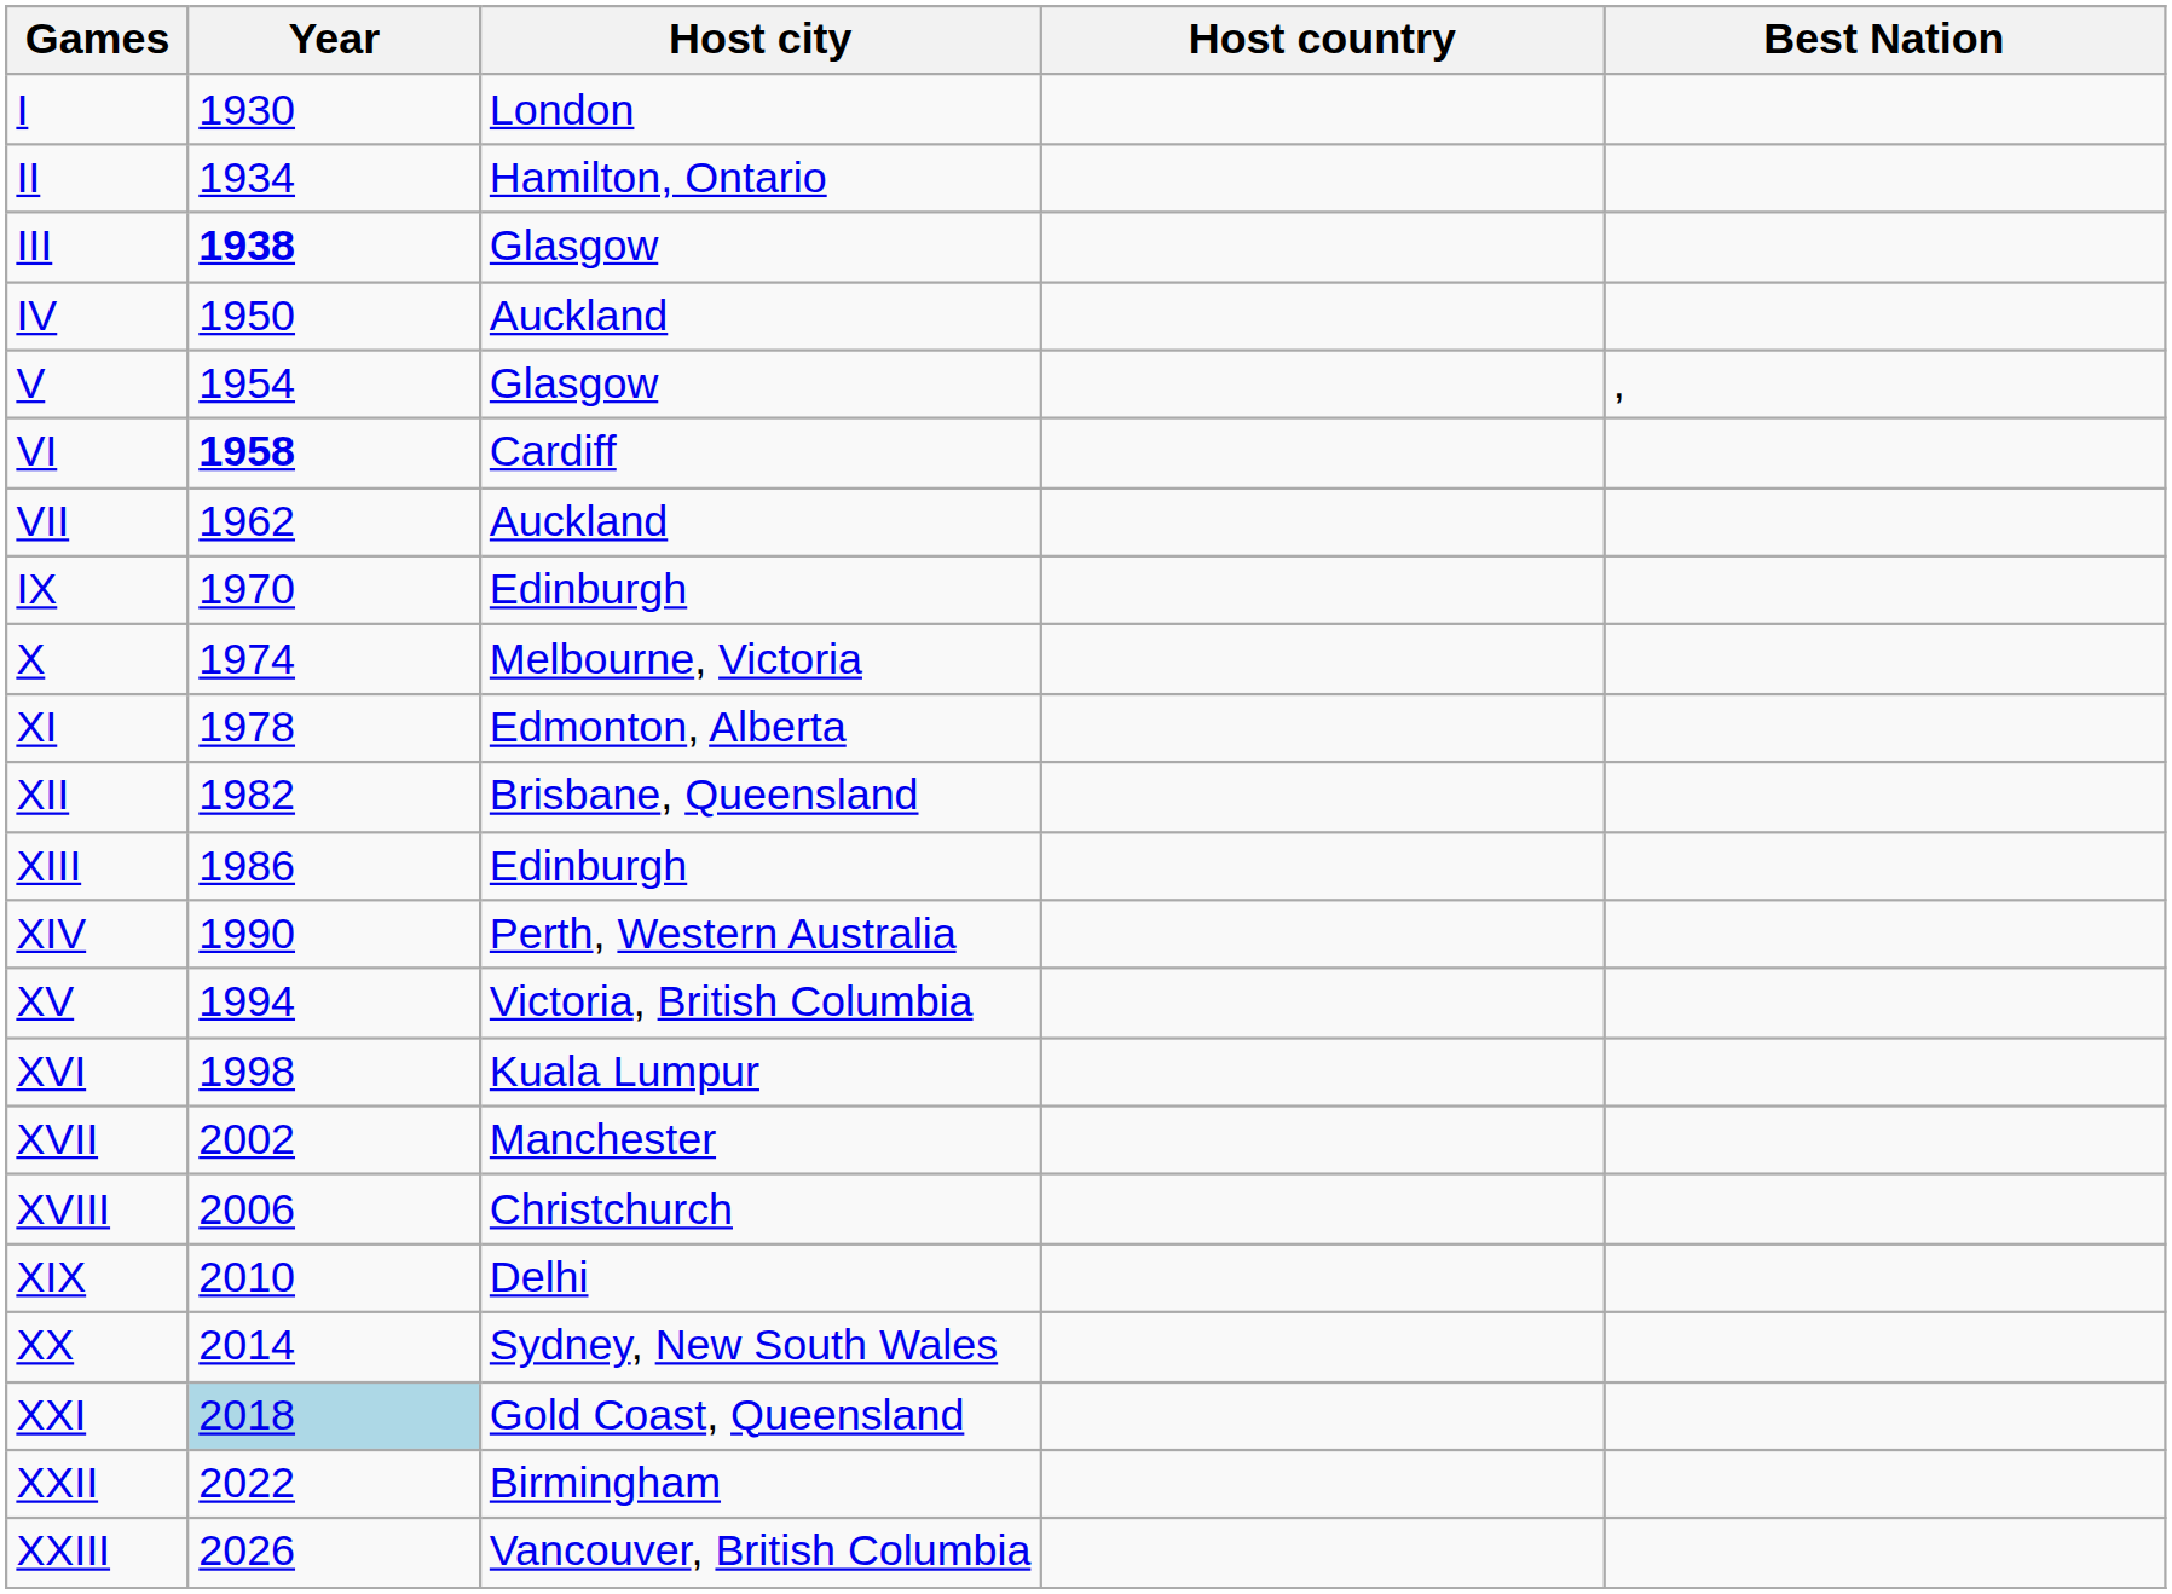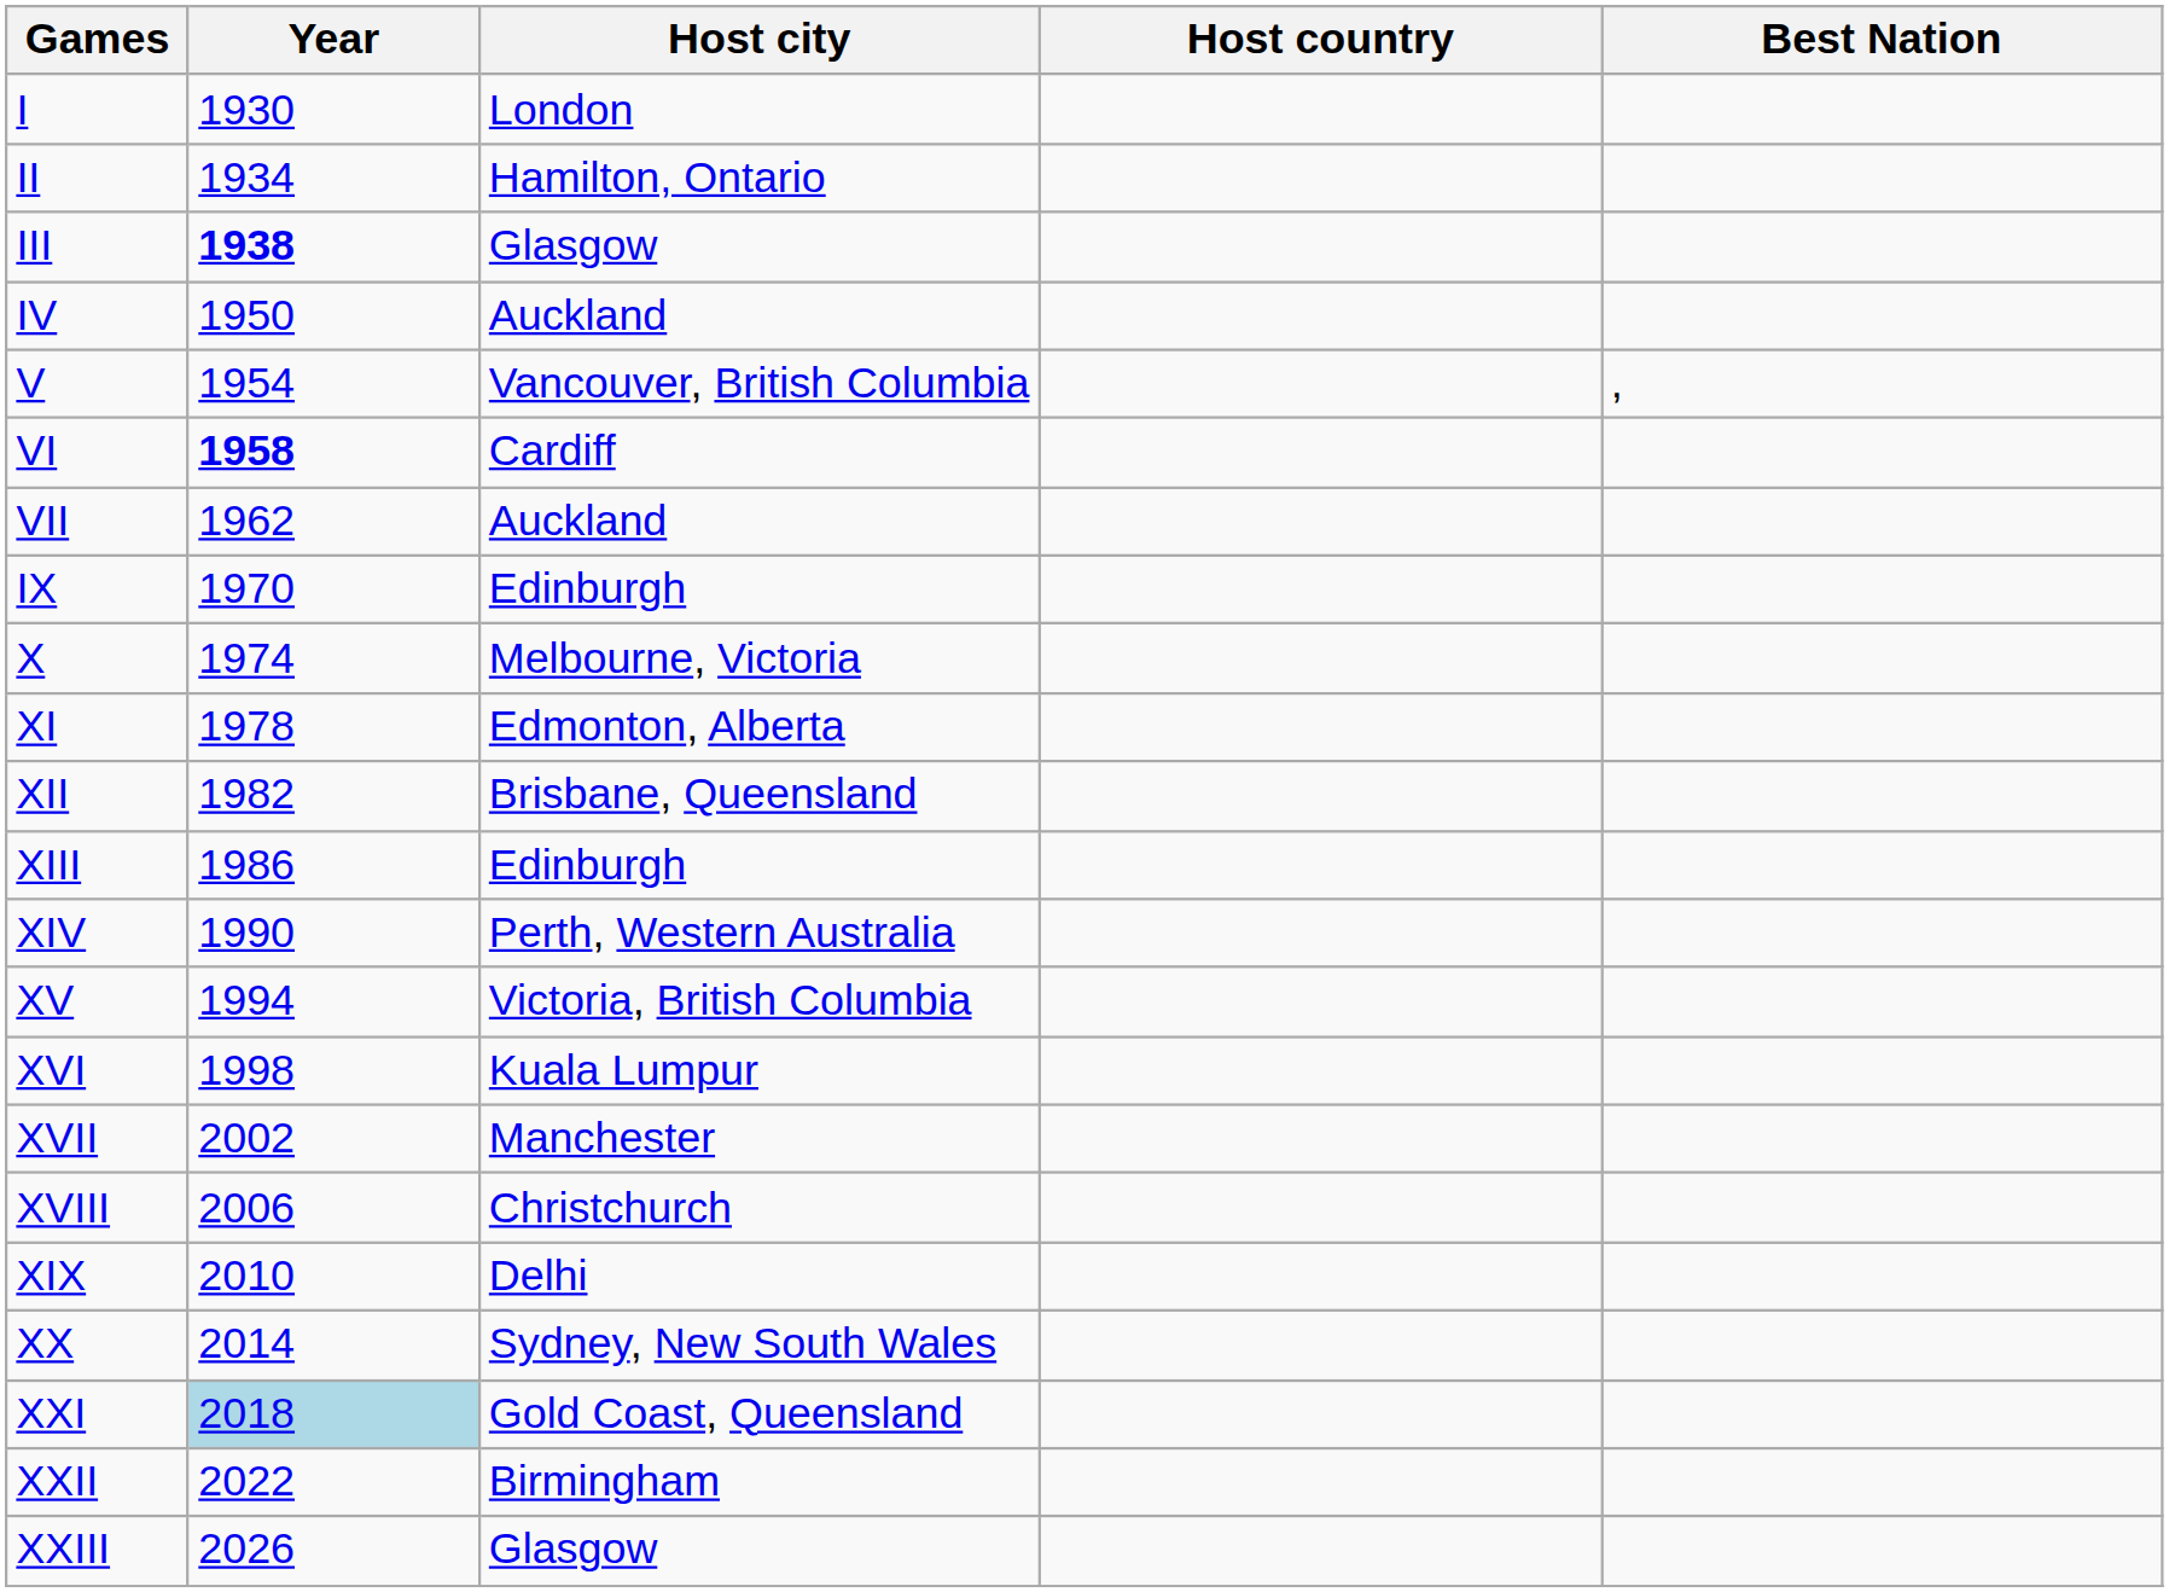 <table class="wikitable sortable">
 <tr>
 <th width=60>Games</th>
 <th width=100>Year</th>
 <th width=200>Host city</th>
 <th width=200>Host country</th>
 <th width=200>Best Nation</th>
 </tr>
 <tr>
 <td><a href='#'>I</a></td>
 <td><a href='#'>1930</a></td>
 <td><a href='#'>London</a></td>
 <td></td>
 <td></td>
 </tr>
 <tr>
 <td><a href='#'>II</a></td>
 <td><a href='#'>1934</a></td>
 <td><a href='#'>Hamilton, Ontario</a></td>
 <td></td>
 <td></td>
 </tr>
 <tr>
 <td><a href='#'>III</a></td>
 <td><strong><a href='#'>1938</a></strong></td>
 <td><a href='#'>Glasgow</a></td>
 <td></td>
 <td></td>
 </tr>
 <tr>
 <td><a href='#'>IV</a></td>
 <td><a href='#'>1950</a></td>
 <td><a href='#'>Auckland</a></td>
 <td></td>
 <td></td>
 </tr>
 <tr>
 <td><a href='#'>V</a></td>
 <td><a href='#'>1954</a></td>
-<td><a href='#'>Glasgow</a></td>
+<td><a href='#'>Vancouver</a>, <a href='#'>British Columbia</a></td>
 <td></td>
 <td>,<br></td>
 </tr>
 <tr>
 <td><a href='#'>VI</a></td>
 <td><strong><a href='#'>1958</a></strong></td>
 <td><a href='#'>Cardiff</a></td>
 <td></td>
 <td></td>
 </tr>
 <tr>
 <td><a href='#'>VII</a></td>
 <td><a href='#'>1962</a></td>
 <td><a href='#'>Auckland</a></td>
 <td></td>
 <td></td>
 </tr>
 <tr>
 <td><a href='#'>IX</a></td>
 <td><a href='#'>1970</a></td>
 <td><a href='#'>Edinburgh</a></td>
 <td></td>
 <td></td>
 </tr>
 <tr>
 <td><a href='#'>X</a></td>
 <td><a href='#'>1974</a></td>
 <td><a href='#'>Melbourne</a>, <a href='#'>Victoria</a></td>
 <td></td>
 <td></td>
 </tr>
 <tr>
 <td><a href='#'>XI</a></td>
 <td><a href='#'>1978</a></td>
 <td><a href='#'>Edmonton</a>, <a href='#'>Alberta</a></td>
 <td></td>
 <td></td>
 </tr>
 <tr>
 <td><a href='#'>XII</a></td>
 <td><a href='#'>1982</a></td>
 <td><a href='#'>Brisbane</a>, <a href='#'>Queensland</a></td>
 <td></td>
 <td></td>
 </tr>
 <tr>
 <td><a href='#'>XIII</a></td>
 <td><a href='#'>1986</a></td>
 <td><a href='#'>Edinburgh</a></td>
 <td></td>
 <td></td>
 </tr>
 <tr>
 <td><a href='#'>XIV</a></td>
 <td><a href='#'>1990</a></td>
 <td><a href='#'>Perth</a>, <a href='#'>Western Australia</a></td>
 <td></td>
 <td></td>
 </tr>
 <tr>
 <td><a href='#'>XV</a></td>
 <td><a href='#'>1994</a></td>
 <td><a href='#'>Victoria</a>, <a href='#'>British Columbia</a></td>
 <td></td>
 <td></td>
 </tr>
 <tr>
 <td><a href='#'>XVI</a></td>
 <td><a href='#'>1998</a></td>
 <td><a href='#'>Kuala Lumpur</a></td>
 <td></td>
 <td></td>
 </tr>
 <tr>
 <td><a href='#'>XVII</a></td>
 <td><a href='#'>2002</a></td>
 <td><a href='#'>Manchester</a></td>
 <td></td>
 <td></td>
 </tr>
 <tr>
 <td><a href='#'>XVIII</a></td>
 <td><a href='#'>2006</a></td>
 <td><a href='#'>Christchurch</a></td>
 <td></td>
 <td></td>
 </tr>
 <tr>
 <td><a href='#'>XIX</a></td>
 <td><a href='#'>2010</a></td>
 <td><a href='#'>Delhi</a></td>
 <td></td>
 <td></td>
 </tr>
 <tr>
 <td><a href='#'>XX</a></td>
 <td><a href='#'>2014</a></td>
 <td><a href='#'>Sydney</a>, <a href='#'>New South Wales</a></td>
 <td></td>
 <td></td>
 </tr>
 <tr>
 <td><a href='#'>XXI</a></td>
 <td style="background: lightblue;"><a href='#'>2018</a></td>
 <td><a href='#'>Gold Coast</a>, <a href='#'>Queensland</a></td>
 <td></td>
 <td></td>
 </tr>
 <tr>
 <td><a href='#'>XXII</a></td>
 <td><a href='#'>2022</a></td>
 <td><a href='#'>Birmingham</a></td>
 <td></td>
 <td></td>
 </tr>
 <tr>
 <td><a href='#'>XXIII</a></td>
 <td><a href='#'>2026</a></td>
-<td><a href='#'>Vancouver</a>, <a href='#'>British Columbia</a></td>
+<td><a href='#'>Glasgow</a></td>
 <td></td>
 <td></td>
 </tr>
 <tr>
 </tr>
 </table>
